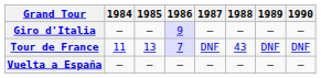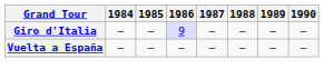 <table class="wikitable plainrowheaders">
 <tr>
 <th scope="col"><a href='#'>Grand Tour</a></th>
 <th scope="col">1984</th>
 <th scope="col">1985</th>
 <th scope="col">1986</th>
 <th scope="col">1987</th>
 <th scope="col">1988</th>
 <th scope="col">1989</th>
 <th scope="col">1990</th>
 </tr>
 <tr style="text-align:center;">
 <th scope="row"> <a href='#'>Giro d'Italia</a></th>
 <td>—</td>
 <td>—</td>
 <td style="background:#ddddff;"><a href='#'>9</a></td>
 <td>—</td>
 <td>—</td>
 <td>—</td>
 <td>—</td>
 </tr>
 <tr style="text-align:center;">
-<th scope="row"> <a href='#'>Tour de France</a></th>
-<td><a href='#'>11</a></td>
-<td><a href='#'>13</a></td>
-<td style="background:#ddddff;"><a href='#'>7</a></td>
-<td><a href='#'>DNF</a></td>
-<td><a href='#'>43</a></td>
-<td><a href='#'>DNF</a></td>
-<td><a href='#'>DNF</a></td>
-</tr>
-<tr style="text-align:center;">
 <th scope="row"> <a href='#'>Vuelta a España</a></th>
 <td>—</td>
 <td>—</td>
 <td>—</td>
 <td>—</td>
 <td>—</td>
 <td>—</td>
 <td>—</td>
 </tr>
 </table>
